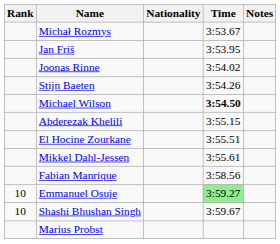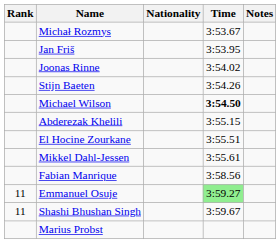 <table class="wikitable sortable" style="text-align:center">
 <tr>
 <th>Rank</th>
 <th>Name</th>
 <th>Nationality</th>
 <th>Time</th>
 <th>Notes</th>
 </tr>
 <tr>
 <td></td>
 <td align=left><a href='#'>Michał Rozmys</a></td>
 <td align=left></td>
 <td>3:53.67</td>
 <td></td>
 </tr>
 <tr>
 <td></td>
 <td align=left><a href='#'>Jan Friš</a></td>
 <td align=left></td>
 <td>3:53.95</td>
 <td></td>
 </tr>
 <tr>
 <td></td>
 <td align=left><a href='#'>Joonas Rinne</a></td>
 <td align=left></td>
 <td>3:54.02</td>
 <td></td>
 </tr>
 <tr>
 <td></td>
 <td align=left><a href='#'>Stijn Baeten</a></td>
 <td align=left></td>
 <td>3:54.26</td>
 <td></td>
 </tr>
 <tr>
 <td></td>
 <td align=left><a href='#'>Michael Wilson</a></td>
 <td align=left></td>
 <td><strong>3:54.50</strong></td>
 <td></td>
 </tr>
 <tr>
 <td></td>
 <td align=left><a href='#'>Abderezak Khelili</a></td>
 <td align=left></td>
 <td>3:55.15</td>
 <td></td>
 </tr>
 <tr>
 <td></td>
 <td align=left><a href='#'>El Hocine Zourkane</a></td>
 <td align=left></td>
 <td>3:55.51</td>
 <td></td>
 </tr>
 <tr>
 <td></td>
 <td align=left><a href='#'>Mikkel Dahl-Jessen</a></td>
 <td align=left></td>
 <td>3:55.61</td>
 <td></td>
 </tr>
 <tr>
 <td></td>
 <td align=left><a href='#'>Fabian Manrique</a></td>
 <td align=left></td>
 <td>3:58.56</td>
 <td></td>
 </tr>
 <tr>
-<td>10</td>
+<td>11</td>
 <td align=left><a href='#'>Emmanuel Osuje</a></td>
 <td align=left></td>
 <td style="background: lightgreen;">3:59.27</td>
 <td></td>
 </tr>
 <tr>
-<td>10</td>
+<td>11</td>
 <td align=left><a href='#'>Shashi Bhushan Singh</a></td>
 <td align=left></td>
 <td>3:59.67</td>
 <td></td>
 </tr>
 <tr>
 <td></td>
 <td align=left><a href='#'>Marius Probst</a></td>
 <td align=left></td>
 <td></td>
 <td></td>
 </tr>
 </table>
